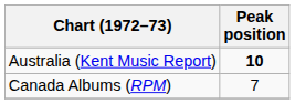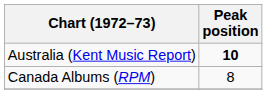 <table class="wikitable">
 <tr>
 <th>Chart (1972–73)</th>
 <th>Peak<br>position</th>
 </tr>
 <tr>
 <td>Australia (<a href='#'>Kent Music Report</a>)</td>
 <td align="center"><strong>10</strong></td>
 </tr>
 <tr>
 <td>Canada Albums (<em><a href='#'>RPM</a></em>)</td>
-<td align="center">7</td>
+<td align="center">8</td>
 </tr>
 <tr>
 </tr>
 </table>
